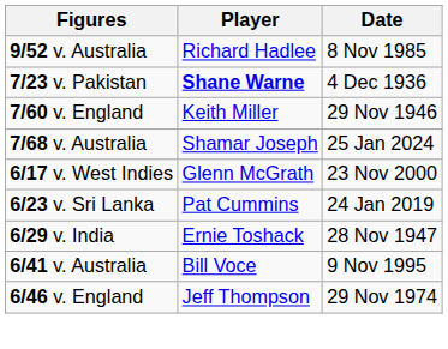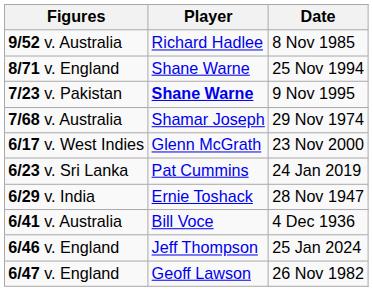 <table class="wikitable">
 <tr>
 <th>Figures</th>
 <th>Player</th>
 <th>Date</th>
 </tr>
 <tr>
 <td><strong>9/52</strong> v. Australia</td>
 <td> <a href='#'>Richard Hadlee</a></td>
 <td>8 Nov 1985</td>
 </tr>
 <tr>
+<td><strong>8/71</strong> v. England</td>
+<td> <a href='#'>Shane Warne</a></td>
+<td>25 Nov 1994</td>
+</tr>
+<tr>
 <td><strong>7/23</strong> v. Pakistan</td>
 <td><strong> <a href='#'>Shane Warne</a></strong></td>
-<td>4 Dec 1936</td>
-</tr>
-<tr>
-<td><strong>7/60</strong> v. England</td>
-<td> <a href='#'>Keith Miller</a></td>
-<td>29 Nov 1946</td>
+<td>9 Nov 1995</td>
 </tr>
 <tr>
 <td><strong>7/68</strong> v. Australia</td>
 <td> <a href='#'>Shamar Joseph</a></td>
-<td>25 Jan 2024</td>
+<td>29 Nov 1974</td>
 </tr>
 <tr>
 <td><strong>6/17</strong> v. West Indies</td>
 <td> <a href='#'>Glenn McGrath</a></td>
 <td>23 Nov 2000</td>
 </tr>
 <tr>
 <td><strong>6/23</strong> v. Sri Lanka</td>
 <td> <a href='#'>Pat Cummins</a></td>
 <td>24 Jan 2019</td>
 </tr>
 <tr>
 <td><strong>6/29</strong> v. India</td>
 <td> <a href='#'>Ernie Toshack</a></td>
 <td>28 Nov 1947</td>
 </tr>
 <tr>
 <td><strong>6/41</strong> v. Australia</td>
 <td> <a href='#'>Bill Voce</a></td>
-<td>9 Nov 1995</td>
+<td>4 Dec 1936</td>
 </tr>
 <tr>
 <td><strong>6/46</strong> v. England</td>
 <td> <a href='#'>Jeff Thompson</a></td>
-<td>29 Nov 1974</td>
+<td>25 Jan 2024</td>
+</tr>
+<tr>
+<td><strong>6/47</strong> v. England</td>
+<td> <a href='#'>Geoff Lawson</a></td>
+<td>26 Nov 1982</td>
 </tr>
 </table>
